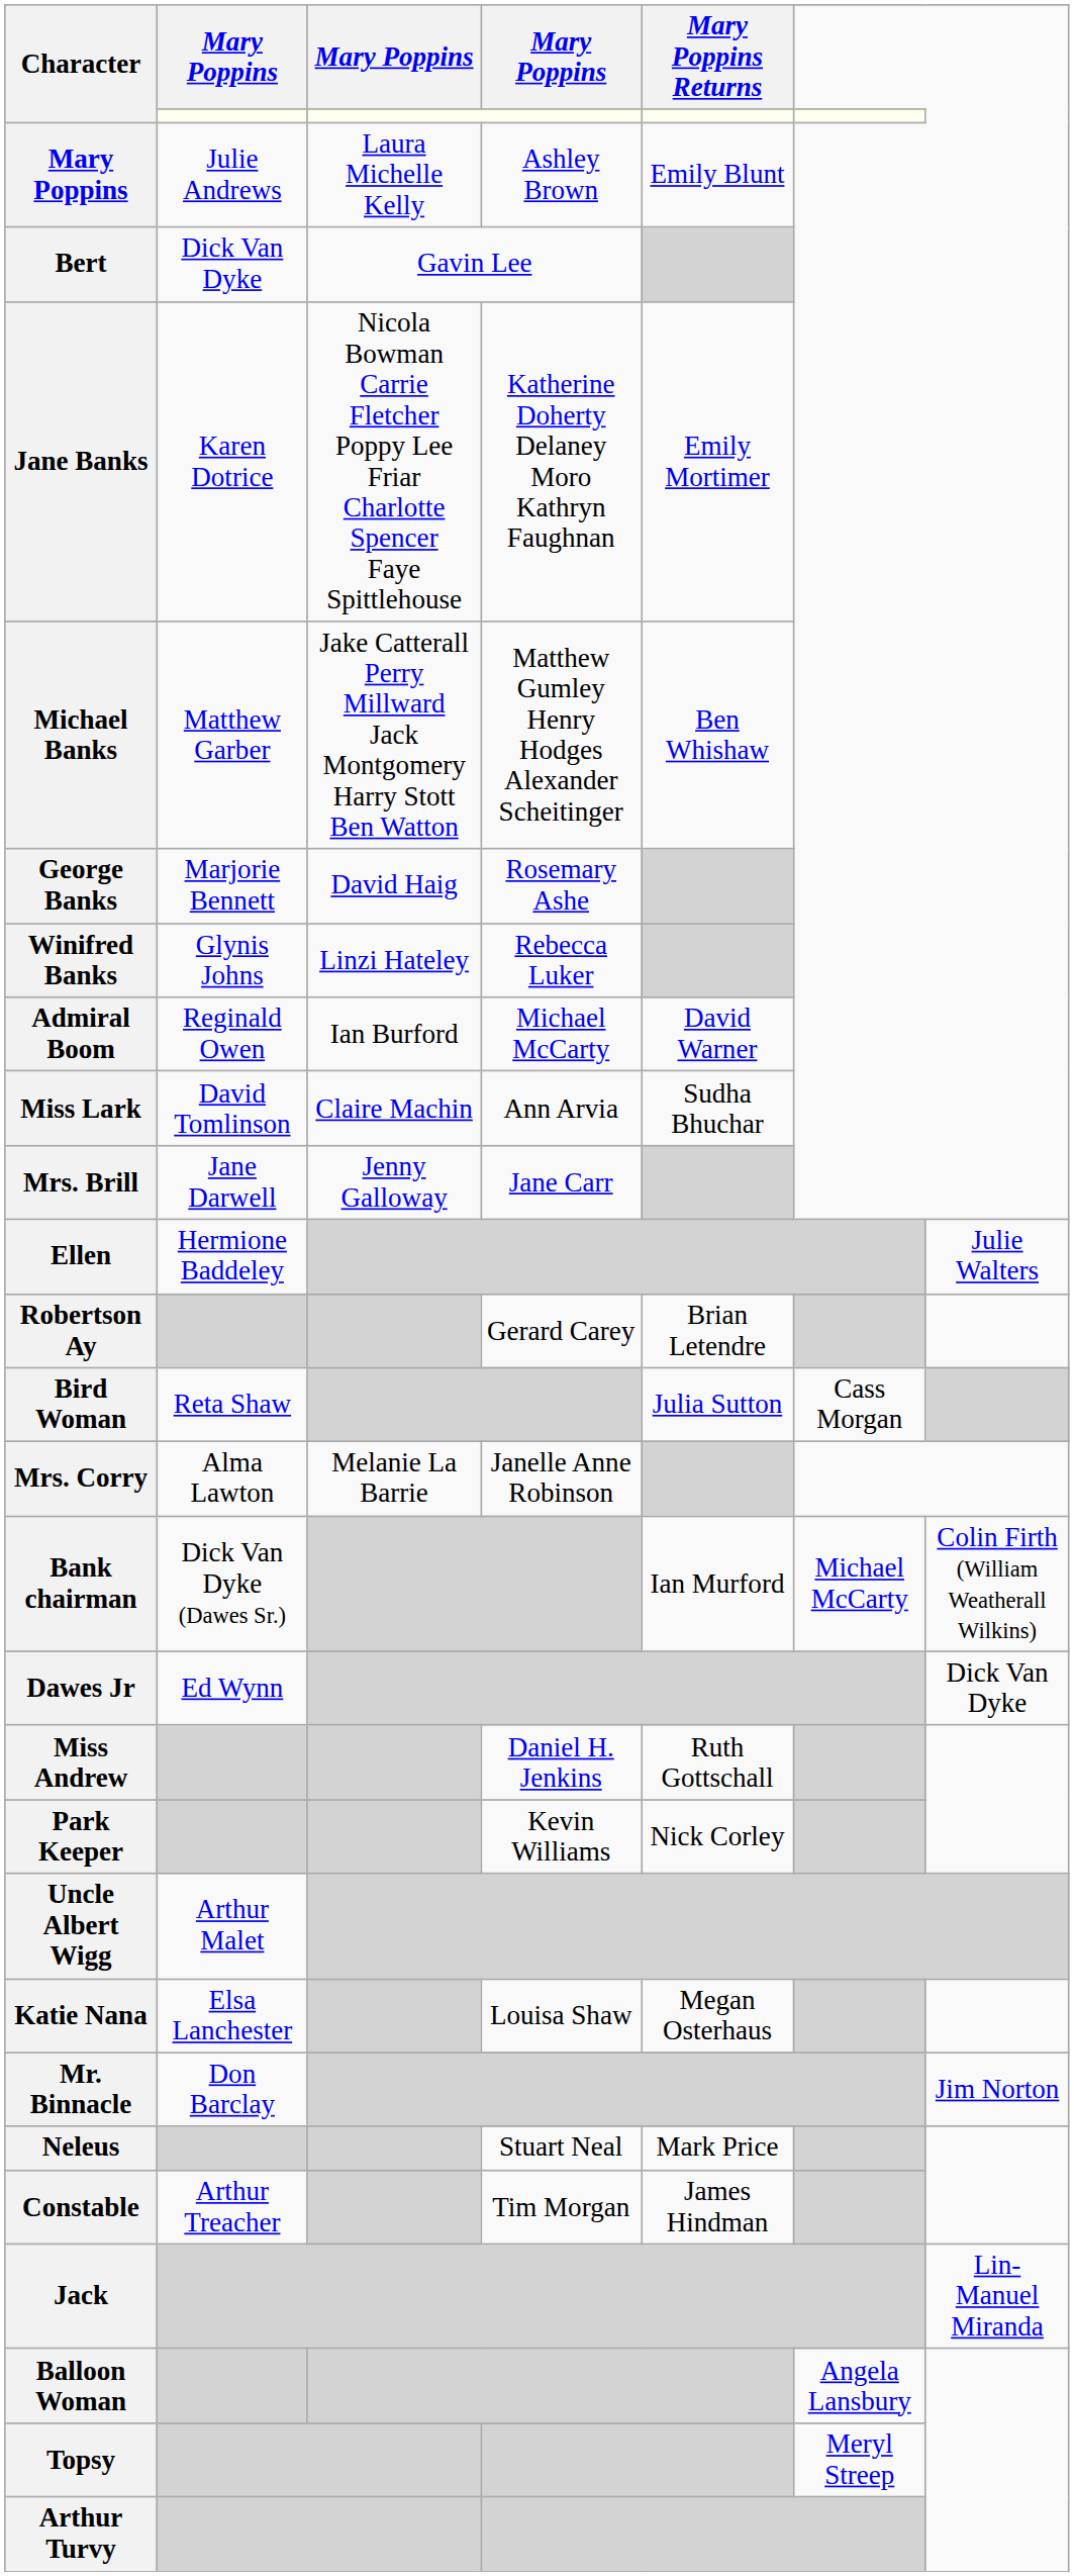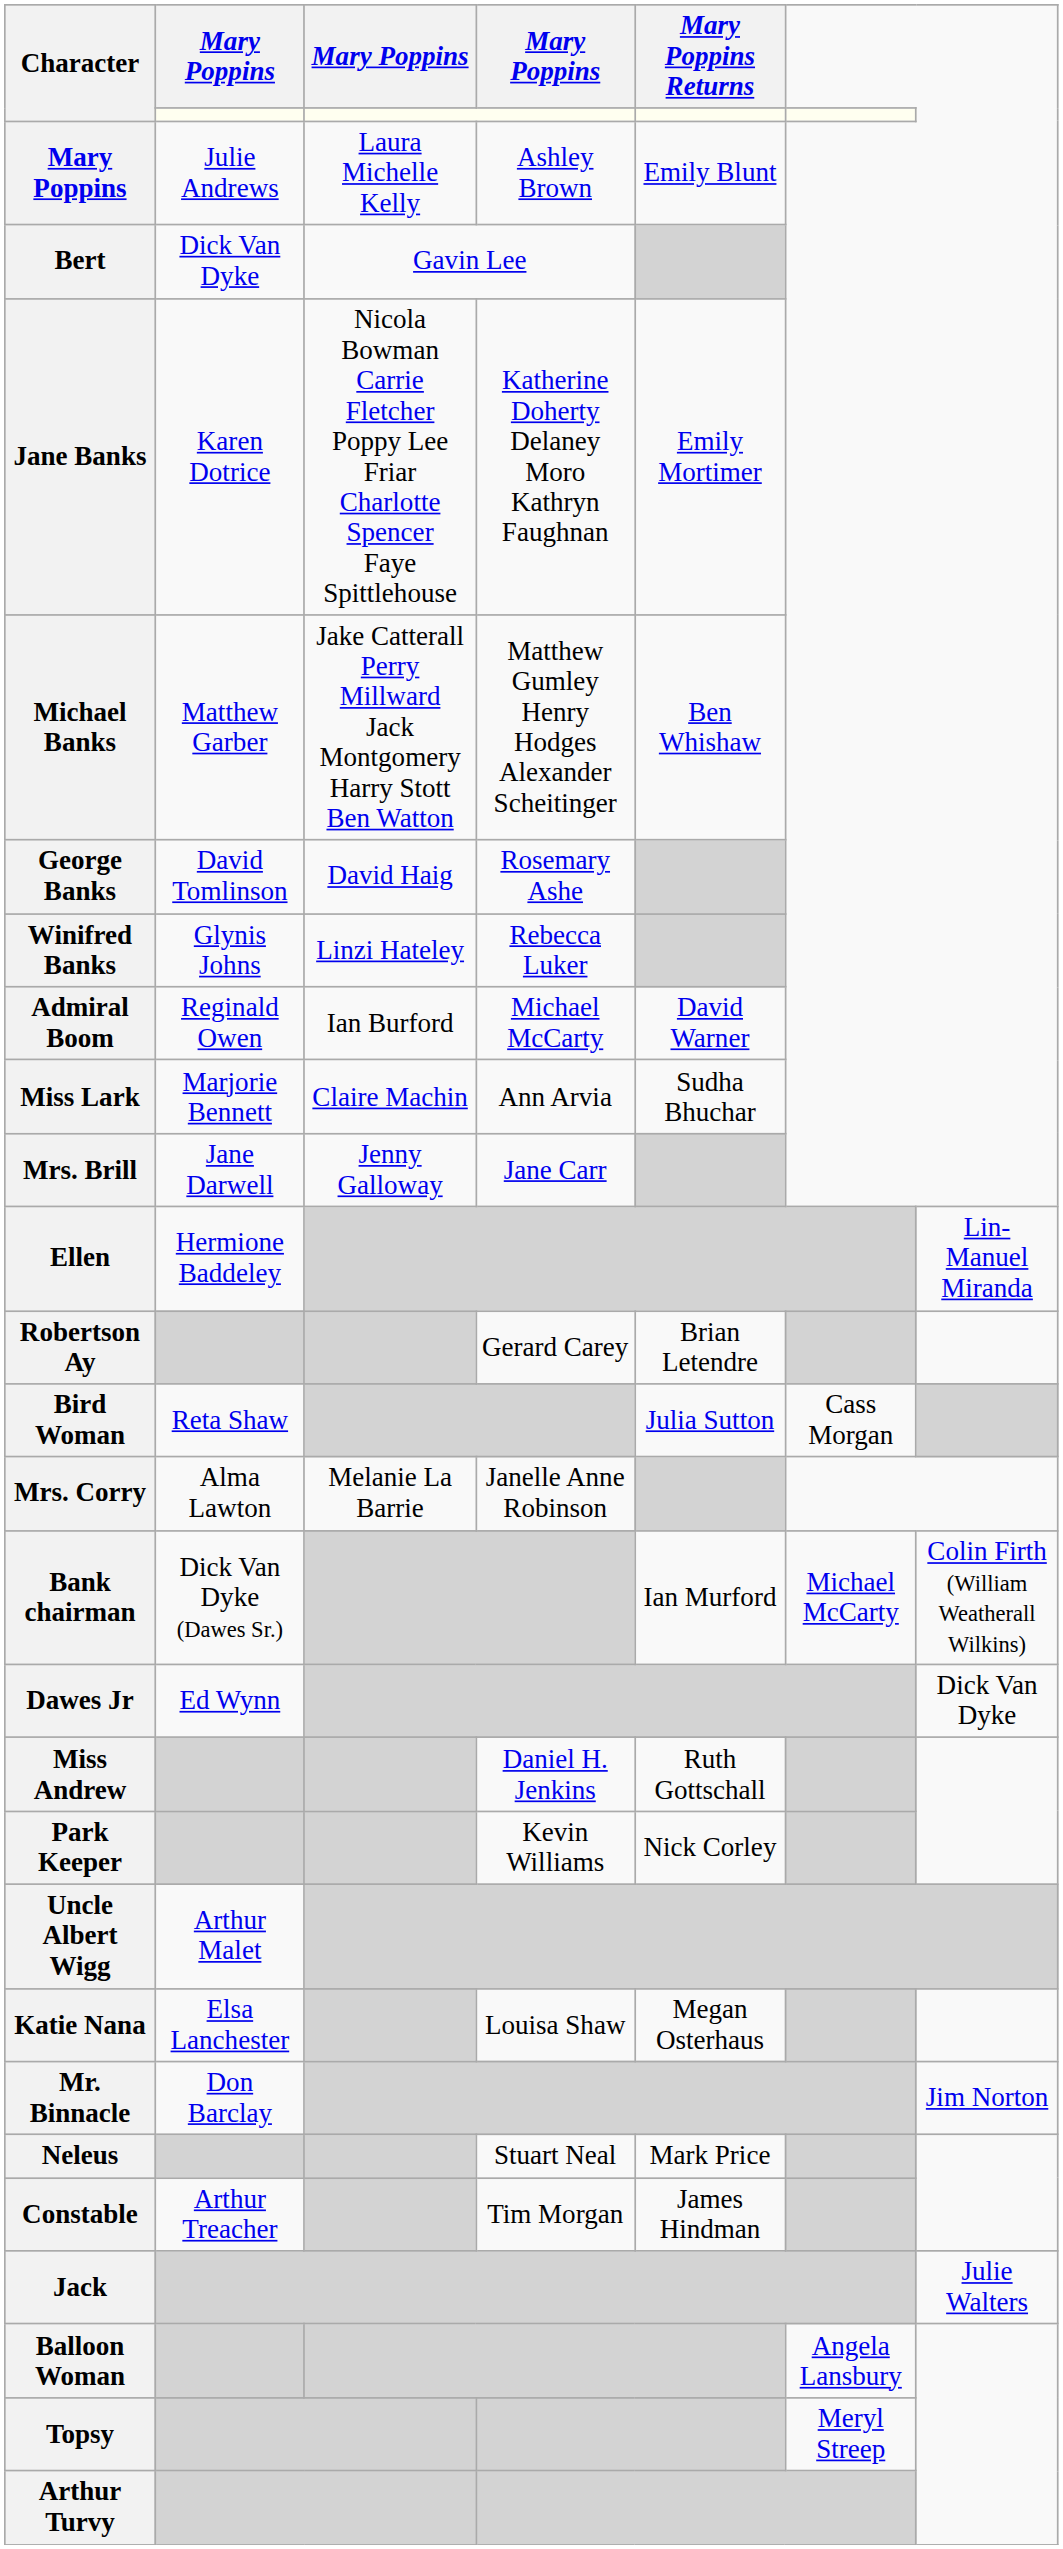 <table class="wikitable" width="100%">
 <tr>
 <th rowspan="2">Character</th>
 <th><em><a href='#'>Mary Poppins</a></em></th>
 <th><em><a href='#'>Mary Poppins</a></em></th>
 <th><em><a href='#'>Mary Poppins</a></em></th>
 <th><em><a href='#'>Mary Poppins Returns</a></em></th>
 </tr>
 <tr>
 <th style="background-color:ivory;"><span></span></th>
 <th colspan="2" style="background-color:ivory;"><span></span></th>
 <th style="background-color:ivory;"><span></span></th>
 <th style="background-color:ivory;"><span></span></th>
 </tr>
 <tr>
 <th><a href='#'>Mary Poppins</a></th>
 <td align="center"><a href='#'>Julie Andrews</a></td>
 <td align="center"><a href='#'>Laura Michelle Kelly</a></td>
 <td align="center"><a href='#'>Ashley Brown</a></td>
 <td align="center"><a href='#'>Emily Blunt</a></td>
 </tr>
 <tr>
 <th>Bert</th>
 <td align="center"><a href='#'>Dick Van Dyke</a></td>
 <td colspan="2" align="center"><a href='#'>Gavin Lee</a></td>
 <td colspan="1" align="center" style="background:#d3d3d3;"></td>
 </tr>
 <tr>
 <th>Jane Banks</th>
 <td align="center"><a href='#'>Karen Dotrice</a></td>
 <td align="center">Nicola Bowman<br><a href='#'>Carrie Fletcher</a><br>Poppy Lee Friar<br><a href='#'>Charlotte Spencer</a><br>Faye Spittlehouse</td>
 <td align="center"><a href='#'>Katherine Doherty</a><br>Delaney Moro<br>Kathryn Faughnan</td>
 <td align="center"><a href='#'>Emily Mortimer</a></td>
 </tr>
 <tr>
 <th>Michael Banks</th>
 <td align="center"><a href='#'>Matthew Garber</a></td>
 <td align="center">Jake Catterall<br><a href='#'>Perry Millward</a><br>Jack Montgomery<br>Harry Stott<br><a href='#'>Ben Watton</a></td>
 <td align="center">Matthew Gumley<br>Henry Hodges<br>Alexander Scheitinger</td>
 <td align="center"><a href='#'>Ben Whishaw</a></td>
 </tr>
 <tr>
 <th>George Banks</th>
-<td align="center"><a href='#'>Marjorie Bennett</a></td>
+<td align="center"><a href='#'>David Tomlinson</a></td>
 <td align="center"><a href='#'>David Haig</a></td>
 <td align="center"><a href='#'>Rosemary Ashe</a></td>
 <td colspan="1" align="center" style="background:#d3d3d3;"></td>
 </tr>
 <tr>
 <th>Winifred Banks</th>
 <td align="center"><a href='#'>Glynis Johns</a></td>
 <td align="center"><a href='#'>Linzi Hateley</a></td>
 <td align="center"><a href='#'>Rebecca Luker</a></td>
 <td colspan="1" align="center" style="background:#d3d3d3;"></td>
 </tr>
 <tr>
 <th>Admiral Boom</th>
 <td align="center"><a href='#'>Reginald Owen</a></td>
 <td align="center">Ian Burford</td>
 <td align="center"><a href='#'>Michael McCarty</a></td>
 <td align="center"><a href='#'>David Warner</a></td>
 </tr>
 <tr>
 <th>Miss Lark</th>
-<td align="center"><a href='#'>David Tomlinson</a></td>
+<td align="center"><a href='#'>Marjorie Bennett</a></td>
 <td align="center"><a href='#'>Claire Machin</a></td>
 <td align="center">Ann Arvia</td>
 <td align="center">Sudha Bhuchar</td>
 </tr>
 <tr>
 <th>Mrs. Brill</th>
 <td align="center"><a href='#'>Jane Darwell</a></td>
 <td align="center"><a href='#'>Jenny Galloway</a></td>
 <td align="center"><a href='#'>Jane Carr</a></td>
 <td colspan="1" align="center" style="background:#d3d3d3;"></td>
 </tr>
 <tr>
 <th>Ellen</th>
 <td align="center"><a href='#'>Hermione Baddeley</a></td>
 <td colspan="4" align="center" style="background:#d3d3d3;"></td>
-<td align="center"><a href='#'>Julie Walters</a></td>
+<td align="center"><a href='#'>Lin-Manuel Miranda</a></td>
 </tr>
 <tr>
 <th>Robertson Ay</th>
 <td align="center" style="background:#d3d3d3;"></td>
 <td colspan="1" align="center" style="background:#d3d3d3;"></td>
 <td align="center">Gerard Carey</td>
 <td align="center">Brian Letendre</td>
 <td colspan="1" align="center" style="background:#d3d3d3;"></td>
 </tr>
 <tr>
 <th>Bird Woman</th>
 <td align="center"><a href='#'>Reta Shaw</a></td>
 <td colspan="2" align="center" style="background:#d3d3d3;"></td>
 <td align="center"><a href='#'>Julia Sutton</a></td>
 <td align="center">Cass Morgan</td>
 <td colspan="1" align="center" style="background:#d3d3d3;"></td>
 </tr>
 <tr>
 <th>Mrs. Corry</th>
 <td align="center">Alma Lawton</td>
 <td align="center">Melanie La Barrie</td>
 <td align="center">Janelle Anne Robinson</td>
 <td colspan="1" align="center" style="background:#d3d3d3;"></td>
 </tr>
 <tr>
 <th>Bank chairman</th>
 <td align="center">Dick Van Dyke<br><small>(Dawes Sr.)</small></td>
 <td colspan="2" align="center" style="background:#d3d3d3;"></td>
 <td align="center">Ian Murford</td>
 <td align="center"><a href='#'>Michael McCarty</a></td>
 <td align="center"><a href='#'>Colin Firth</a><br><small>(William Weatherall Wilkins)</small></td>
 </tr>
 <tr>
 <th>Dawes Jr</th>
 <td align="center"><a href='#'>Ed Wynn</a></td>
 <td colspan="4" align="center" style="background:#d3d3d3;"></td>
 <td align="center">Dick Van Dyke</td>
 </tr>
 <tr>
 <th>Miss Andrew</th>
 <td align="center" style="background:#d3d3d3;"></td>
 <td colspan="1" align="center" style="background:#d3d3d3;"></td>
 <td align="center"><a href='#'>Daniel H. Jenkins</a></td>
 <td align="center">Ruth Gottschall</td>
 <td colspan="1" align="center" style="background:#d3d3d3;"></td>
 </tr>
 <tr>
 <th>Park Keeper</th>
 <td align="center" style="background:#d3d3d3;"></td>
 <td colspan="1" align="center" style="background:#d3d3d3;"></td>
 <td align="center">Kevin Williams</td>
 <td align="center">Nick Corley</td>
 <td colspan="1" align="center" style="background:#d3d3d3;"></td>
 </tr>
 <tr>
 <th>Uncle Albert Wigg</th>
 <td align="center"><a href='#'>Arthur Malet</a></td>
 <td colspan="5" align="center" style="background:#d3d3d3;"></td>
 </tr>
 <tr>
 <th>Katie Nana</th>
 <td align="center"><a href='#'>Elsa Lanchester</a></td>
 <td colspan="1" align="center" style="background:#d3d3d3;"></td>
 <td align="center">Louisa Shaw</td>
 <td align="center">Megan Osterhaus</td>
 <td colspan="1" align="center" style="background:#d3d3d3;"></td>
 </tr>
 <tr>
 <th>Mr. Binnacle</th>
 <td align="center"><a href='#'>Don Barclay</a></td>
 <td colspan="4" align="center" style="background:#d3d3d3;"></td>
 <td align="center"><a href='#'>Jim Norton</a></td>
 </tr>
 <tr>
 <th>Neleus</th>
 <td align="center" style="background:#d3d3d3;"></td>
 <td colspan="1" align="center" style="background:#d3d3d3;"></td>
 <td align="center">Stuart Neal</td>
 <td align="center">Mark Price</td>
 <td colspan="1" align="center" style="background:#d3d3d3;"></td>
 </tr>
 <tr>
 <th>Constable</th>
 <td align="center"><a href='#'>Arthur Treacher</a></td>
 <td colspan="1" align="center" style="background:#d3d3d3;"></td>
 <td align="center">Tim Morgan</td>
 <td align="center">James Hindman</td>
 <td colspan="1" align="center" style="background:#d3d3d3;"></td>
 </tr>
 <tr>
 <th>Jack</th>
 <td colspan="5" align="center" style="background:#d3d3d3;"></td>
-<td align="center"><a href='#'>Lin-Manuel Miranda</a></td>
+<td align="center"><a href='#'>Julie Walters</a></td>
 </tr>
 <tr>
 <th>Balloon Woman</th>
 <td align="center" style="background:#d3d3d3;"></td>
 <td colspan="3" align="center" style="background:#d3d3d3;"></td>
 <td align="center"><a href='#'>Angela Lansbury</a></td>
 </tr>
 <tr>
 <th>Topsy</th>
 <td colspan="2" align="center" style="background:#d3d3d3;"></td>
 <td colspan="2" align="center" style="background:#d3d3d3;"></td>
 <td align="center"><a href='#'>Meryl Streep</a></td>
 </tr>
 <tr>
 <th>Arthur Turvy</th>
 <td colspan="2" align="center" style="background:#d3d3d3;"></td>
 <td colspan="3" align="center" style="background:#d3d3d3;"></td>
 </tr>
 </table>
